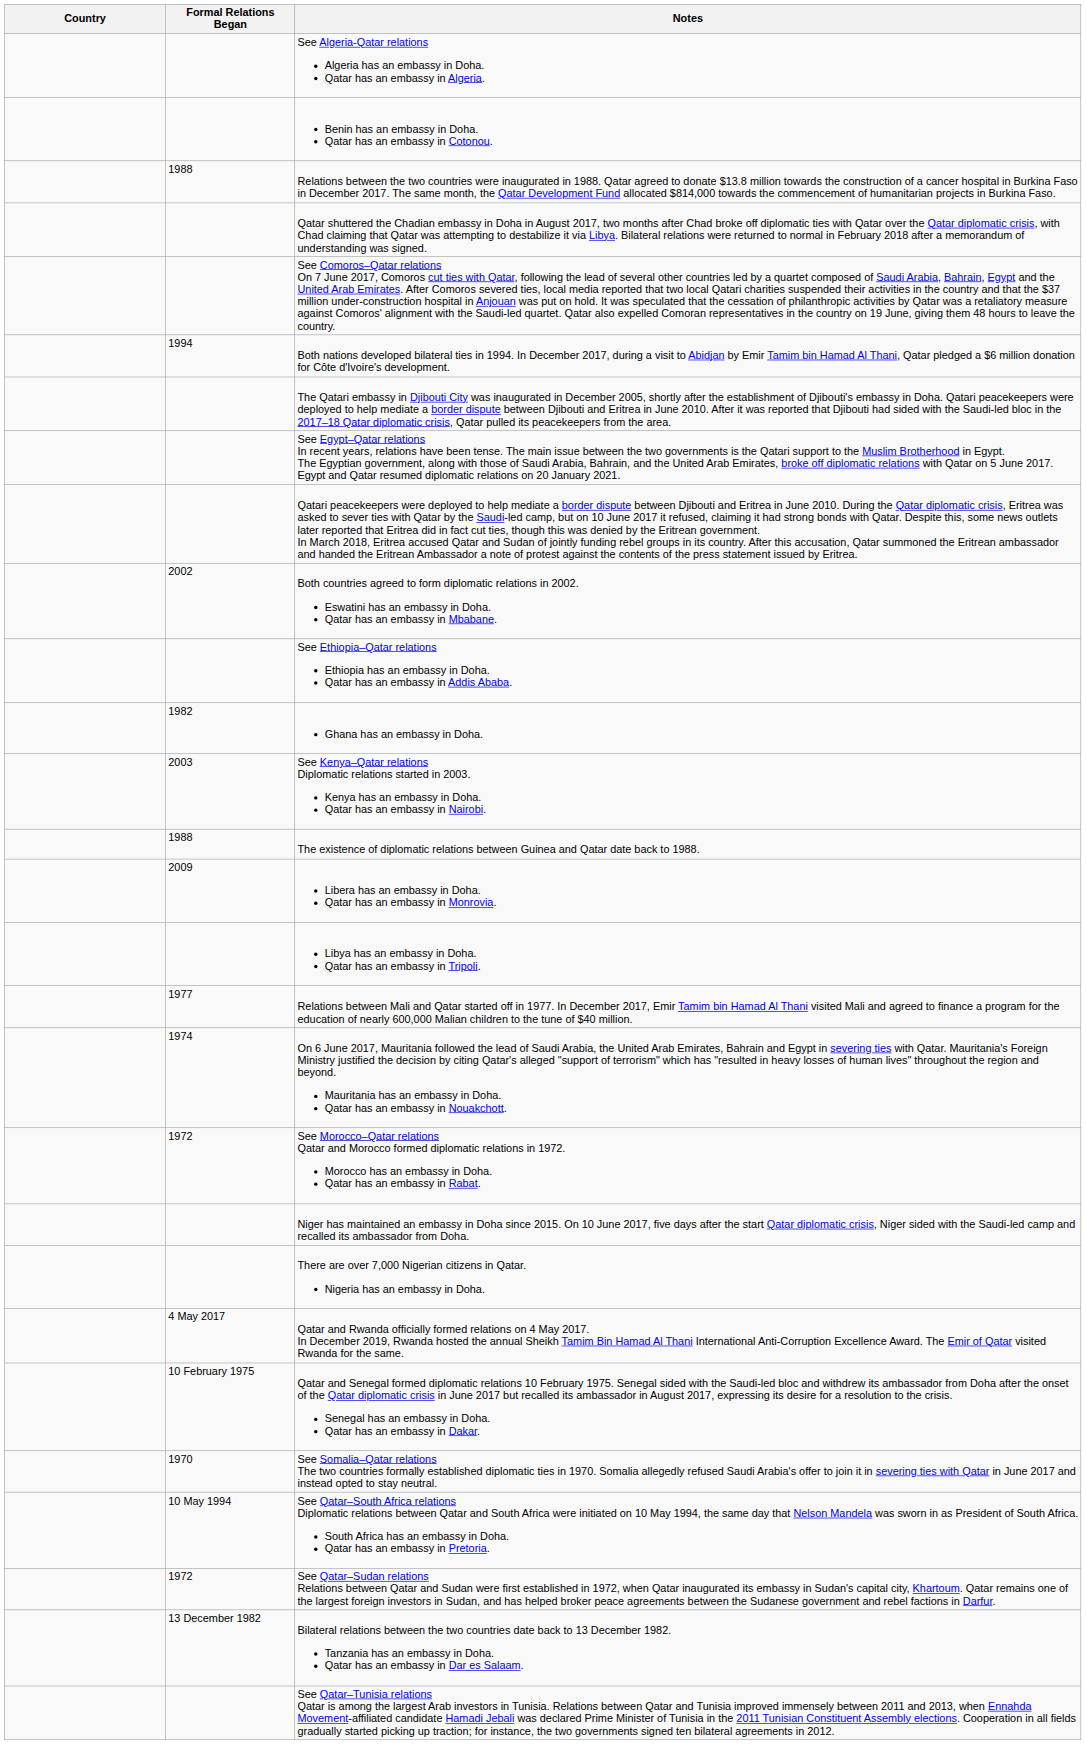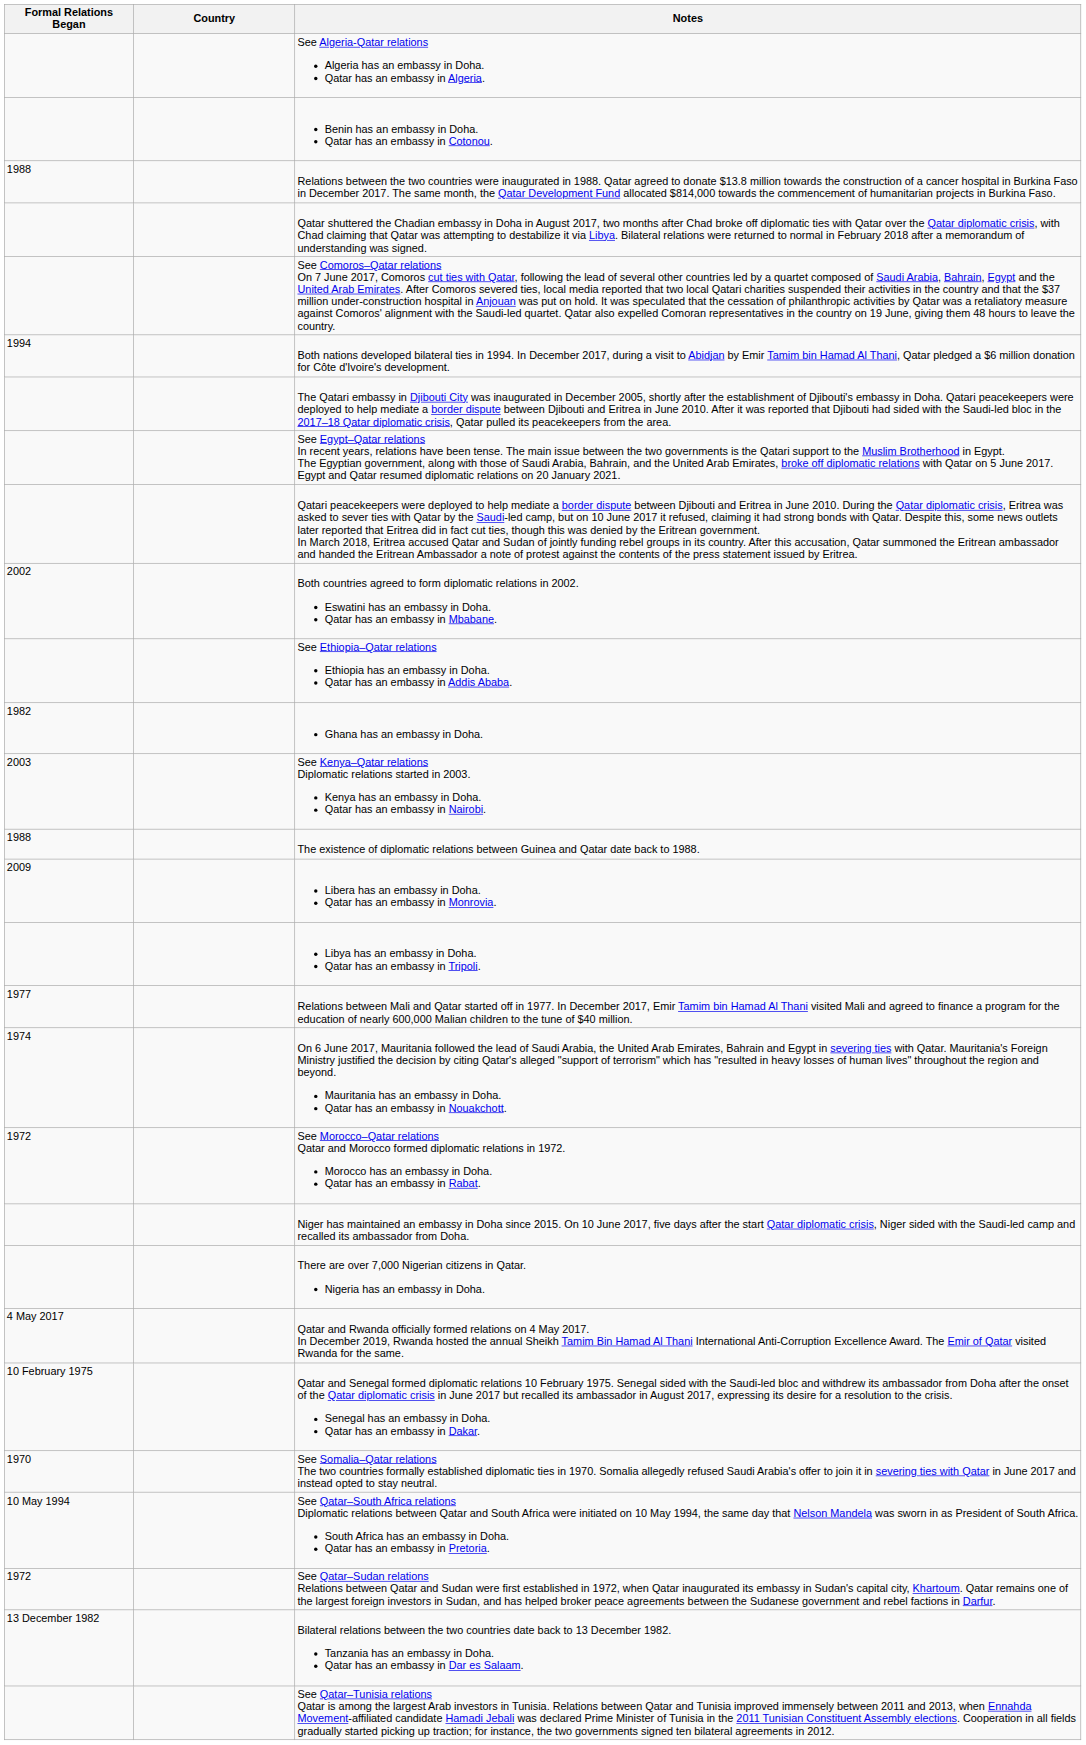 <table class="wikitable sortable" style="width:100%; margin:auto;">
 <tr>
+<th style="width:12%;">Formal Relations Began</th>
 <th style="width:15%;">Country</th>
-<th style="width:12%;">Formal Relations Began</th>
 <th>Notes</th>
 </tr>
 <tr valign="top">
 <td></td>
 <td></td>
 <td>See <a href='#'>Algeria-Qatar relations</a><br><ul><li>Algeria has an embassy in Doha.</li><li>Qatar has an embassy in <a href='#'>Algeria</a>.</li></ul></td>
 </tr>
 <tr valign="top">
 <td></td>
 <td></td>
 <td><br><ul><li>Benin has an embassy in Doha.</li><li>Qatar has an embassy in <a href='#'>Cotonou</a>.</li></ul></td>
 </tr>
 <tr valign="top">
+<td>1988</td>
 <td></td>
-<td>1988</td>
 <td><br>Relations between the two countries were inaugurated in 1988. Qatar agreed to donate $13.8 million towards the construction of a cancer hospital in Burkina Faso in December 2017. The same month, the <a href='#'>Qatar Development Fund</a> allocated $814,000 towards the commencement of humanitarian projects in Burkina Faso.</td>
 </tr>
 <tr valign="top">
 <td></td>
 <td></td>
 <td><br>Qatar shuttered the Chadian embassy in Doha in August 2017, two months after Chad broke off diplomatic ties with Qatar over the <a href='#'>Qatar diplomatic crisis</a>, with Chad claiming that Qatar was attempting to destabilize it via <a href='#'>Libya</a>. Bilateral relations were returned to normal in February 2018 after a memorandum of understanding was signed.</td>
 </tr>
 <tr valign="top">
 <td></td>
 <td></td>
 <td>See <a href='#'>Comoros–Qatar relations</a><br>On 7 June 2017, Comoros <a href='#'>cut ties with Qatar</a>, following the lead of several other countries led by a quartet composed of <a href='#'>Saudi Arabia</a>, <a href='#'>Bahrain</a>, <a href='#'>Egypt</a> and the <a href='#'>United Arab Emirates</a>. After Comoros severed ties, local media reported that two local Qatari charities suspended their activities in the country and that the $37 million under-construction hospital in <a href='#'>Anjouan</a> was put on hold. It was speculated that the cessation of philanthropic activities by Qatar was a retaliatory measure against Comoros' alignment with the Saudi-led quartet. Qatar also expelled Comoran representatives in the country on 19 June, giving them 48 hours to leave the country.</td>
 </tr>
 <tr valign="top">
+<td>1994</td>
 <td></td>
-<td>1994</td>
 <td><br>Both nations developed bilateral ties in 1994. In December 2017, during a visit to <a href='#'>Abidjan</a> by Emir <a href='#'>Tamim bin Hamad Al Thani</a>, Qatar pledged a $6 million donation for Côte d'Ivoire's development.</td>
 </tr>
 <tr valign="top">
 <td></td>
 <td></td>
 <td><br>The Qatari embassy in <a href='#'>Djibouti City</a> was inaugurated in December 2005, shortly after the establishment of Djibouti's embassy in Doha. Qatari peacekeepers were deployed to help mediate a <a href='#'>border dispute</a> between Djibouti and Eritrea in June 2010. After it was reported that Djibouti had sided with the Saudi-led bloc in the <a href='#'>2017–18 Qatar diplomatic crisis</a>, Qatar pulled its peacekeepers from the area.</td>
 </tr>
 <tr valign="top">
 <td></td>
 <td></td>
 <td>See <a href='#'>Egypt–Qatar relations</a><br>In recent years, relations have been tense. The main issue between the two governments is the Qatari support to the <a href='#'>Muslim Brotherhood</a> in Egypt.<br>The Egyptian government, along with those of Saudi Arabia, Bahrain, and the United Arab Emirates, <a href='#'>broke off diplomatic relations</a> with Qatar on 5 June 2017. Egypt and Qatar resumed diplomatic relations on 20 January 2021.</td>
 </tr>
 <tr valign="top">
 <td></td>
 <td></td>
 <td><br>Qatari peacekeepers were deployed to help mediate a <a href='#'>border dispute</a> between Djibouti and Eritrea in June 2010. During the <a href='#'>Qatar diplomatic crisis</a>, Eritrea was asked to sever ties with Qatar by the <a href='#'>Saudi</a>-led camp, but on 10 June 2017 it refused, claiming it had strong bonds with Qatar. Despite this, some news outlets later reported that Eritrea did in fact cut ties, though this was denied by the Eritrean government.<br>In March 2018, Eritrea accused Qatar and Sudan of jointly funding rebel groups in its country. After this accusation, Qatar summoned the Eritrean ambassador and handed the Eritrean Ambassador a note of protest against the contents of the press statement issued by Eritrea. </td>
 </tr>
 <tr valign="top">
+<td>2002</td>
 <td></td>
-<td>2002</td>
 <td><br>Both countries agreed to form diplomatic relations in 2002.<ul><li>Eswatini has an embassy in Doha.</li><li>Qatar has an embassy in <a href='#'>Mbabane</a>.</li></ul></td>
 </tr>
 <tr valign="top">
 <td></td>
 <td></td>
 <td>See <a href='#'>Ethiopia–Qatar relations</a><br><ul><li>Ethiopia has an embassy in Doha.</li><li>Qatar has an embassy in <a href='#'>Addis Ababa</a>.</li></ul></td>
 </tr>
 <tr valign="top">
+<td>1982</td>
 <td></td>
-<td>1982</td>
 <td><br><ul><li>Ghana has an embassy in Doha.</li></ul></td>
 </tr>
 <tr valign="top">
+<td>2003</td>
 <td></td>
-<td>2003</td>
 <td>See <a href='#'>Kenya–Qatar relations</a><br>Diplomatic relations started in 2003.<ul><li>Kenya has an embassy in Doha.</li><li>Qatar has an embassy in <a href='#'>Nairobi</a>.</li></ul></td>
 </tr>
 <tr valign="top">
+<td>1988</td>
 <td></td>
-<td>1988</td>
 <td><br>The existence of diplomatic relations between Guinea and Qatar date back to 1988.</td>
 </tr>
 <tr valign="top">
+<td>2009</td>
 <td></td>
-<td>2009</td>
 <td><br><ul><li>Libera has an embassy in Doha.</li><li>Qatar has an embassy in <a href='#'>Monrovia</a>.</li></ul></td>
 </tr>
 <tr valign="top">
 <td></td>
 <td></td>
 <td><br><ul><li>Libya has an embassy in Doha.</li><li>Qatar has an embassy in <a href='#'>Tripoli</a>.</li></ul></td>
 </tr>
 <tr valign="top">
+<td>1977</td>
 <td></td>
-<td>1977</td>
 <td><br>Relations between Mali and Qatar started off in 1977. In December 2017, Emir <a href='#'>Tamim bin Hamad Al Thani</a> visited Mali and agreed to finance a program for the education of nearly 600,000 Malian children to the tune of $40 million.</td>
 </tr>
 <tr valign="top">
+<td>1974</td>
 <td></td>
-<td>1974</td>
 <td><br>On 6 June 2017, Mauritania followed the lead of Saudi Arabia, the United Arab Emirates, Bahrain and Egypt in <a href='#'>severing ties</a> with Qatar. Mauritania's Foreign Ministry justified the decision by citing Qatar's alleged "support of terrorism" which has "resulted in heavy losses of human lives" throughout the region and beyond.<ul><li>Mauritania has an embassy in Doha.</li><li>Qatar has an embassy in <a href='#'>Nouakchott</a>.</li></ul></td>
 </tr>
 <tr valign="top">
+<td>1972</td>
 <td></td>
-<td>1972</td>
 <td>See <a href='#'>Morocco–Qatar relations</a><br>Qatar and Morocco formed diplomatic relations in 1972.<ul><li>Morocco has an embassy in Doha.</li><li>Qatar has an embassy in <a href='#'>Rabat</a>.</li></ul></td>
 </tr>
 <tr valign="top">
 <td></td>
 <td></td>
 <td><br>Niger has maintained an embassy in Doha since 2015. On 10 June 2017, five days after the start <a href='#'>Qatar diplomatic crisis</a>, Niger sided with the Saudi-led camp and recalled its ambassador from Doha.</td>
 </tr>
 <tr valign="top">
 <td></td>
 <td></td>
 <td><br>There are over 7,000 Nigerian citizens in Qatar.<ul><li>Nigeria has an embassy in Doha.</li></ul></td>
 </tr>
 <tr valign="top">
+<td>4 May 2017</td>
 <td></td>
-<td>4 May 2017</td>
 <td><br>Qatar and Rwanda officially formed relations on 4 May 2017.<br>In December 2019, Rwanda hosted the annual Sheikh <a href='#'>Tamim Bin Hamad Al Thani</a> International Anti-Corruption Excellence Award. The <a href='#'>Emir of Qatar</a> visited Rwanda for the same.</td>
 </tr>
 <tr valign="top">
+<td>10 February 1975</td>
 <td></td>
-<td>10 February 1975</td>
 <td><br>Qatar and Senegal formed diplomatic relations 10 February 1975. Senegal sided with the Saudi-led bloc and withdrew its ambassador from Doha after the onset of the <a href='#'>Qatar diplomatic crisis</a> in June 2017 but recalled its ambassador in August 2017, expressing its desire for a resolution to the crisis.<ul><li>Senegal has an embassy in Doha.</li><li>Qatar has an embassy in <a href='#'>Dakar</a>.</li></ul></td>
 </tr>
 <tr valign="top">
+<td>1970</td>
 <td></td>
-<td>1970</td>
 <td>See <a href='#'>Somalia–Qatar relations</a><br>The two countries formally established diplomatic ties in 1970. Somalia allegedly refused Saudi Arabia's offer to join it in <a href='#'>severing ties with Qatar</a> in June 2017 and instead opted to stay neutral.</td>
 </tr>
 <tr valign="top">
+<td>10 May 1994</td>
 <td></td>
-<td>10 May 1994</td>
 <td>See <a href='#'>Qatar–South Africa relations</a><br>Diplomatic relations between Qatar and South Africa were initiated on 10 May 1994, the same day that <a href='#'>Nelson Mandela</a> was sworn in as President of South Africa.<ul><li>South Africa has an embassy in Doha.</li><li>Qatar has an embassy in <a href='#'>Pretoria</a>.</li></ul></td>
 </tr>
 <tr valign="top">
+<td>1972</td>
 <td></td>
-<td>1972</td>
 <td>See <a href='#'>Qatar–Sudan relations</a><br>Relations between Qatar and Sudan were first established in 1972, when Qatar inaugurated its embassy in Sudan's capital city, <a href='#'>Khartoum</a>. Qatar remains one of the largest foreign investors in Sudan, and has helped broker peace agreements between the Sudanese government and rebel factions in <a href='#'>Darfur</a>.</td>
 </tr>
 <tr valign="top">
+<td>13 December 1982</td>
 <td></td>
-<td>13 December 1982</td>
 <td><br>Bilateral relations between the two countries date back to 13 December 1982.<ul><li>Tanzania has an embassy in Doha.</li><li>Qatar has an embassy in <a href='#'>Dar es Salaam</a>.</li></ul></td>
 </tr>
 <tr valign="top">
 <td></td>
 <td></td>
 <td>See <a href='#'>Qatar–Tunisia relations</a><br>Qatar is among the largest Arab investors in Tunisia. Relations between Qatar and Tunisia improved immensely between 2011 and 2013, when <a href='#'>Ennahda Movement</a>-affiliated candidate <a href='#'>Hamadi Jebali</a> was declared Prime Minister of Tunisia in the <a href='#'>2011 Tunisian Constituent Assembly elections</a>. Cooperation in all fields gradually started picking up traction; for instance, the two governments signed ten bilateral agreements in 2012.</td>
 </tr>
 </table>
